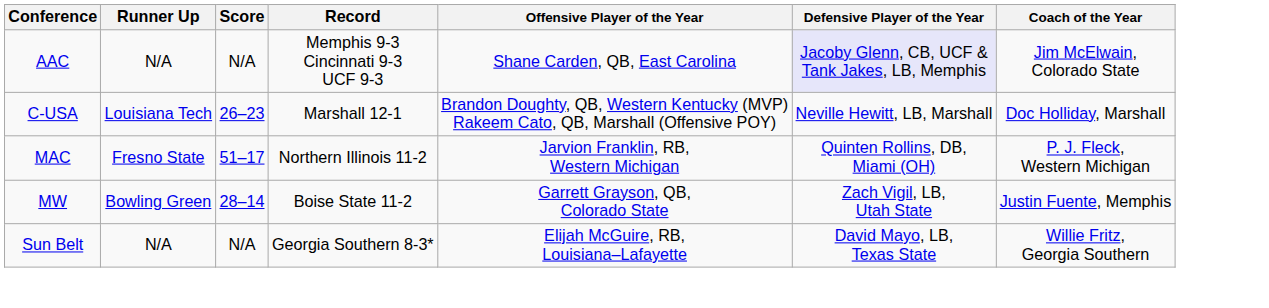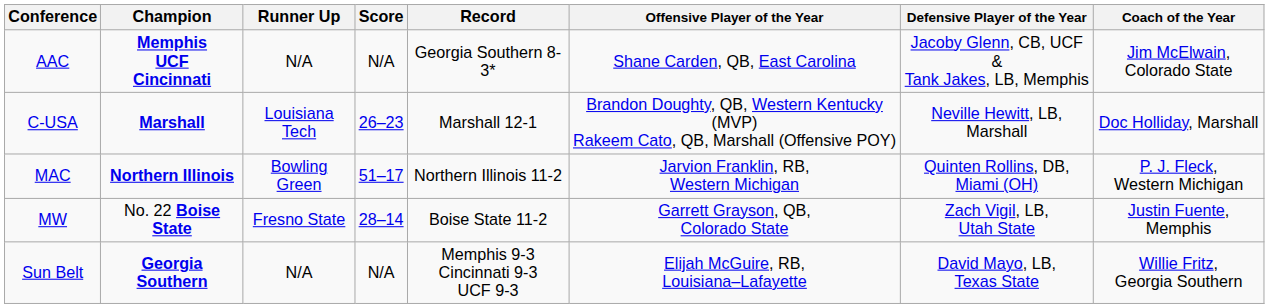 <table class="wikitable" style="text-align:center;">
 <tr>
 <th>Conference</th>
+<th>Champion</th>
 <th>Runner Up</th>
 <th>Score</th>
 <th>Record</th>
 <th><small>Offensive Player of the Year</small></th>
 <th><small>Defensive Player of the Year</small></th>
 <th><small>Coach of the Year</small></th>
 </tr>
 <tr>
 <td><a href='#'>AAC</a></td>
+<td><strong><a href='#'>Memphis</a><br><a href='#'>UCF</a><br><a href='#'>Cincinnati</a></strong></td>
 <td>N/A</td>
 <td>N/A</td>
-<td>Memphis 9-3 <br> Cincinnati 9-3 <br> UCF 9-3</td>
+<td>Georgia Southern 8-3*</td>
 <td><a href='#'>Shane Carden</a>, QB, <a href='#'>East Carolina</a></td>
-<td style="background: lavender;"><a href='#'>Jacoby Glenn</a>, CB, UCF &<br><a href='#'>Tank Jakes</a>, LB, Memphis</td>
+<td><a href='#'>Jacoby Glenn</a>, CB, UCF &<br><a href='#'>Tank Jakes</a>, LB, Memphis</td>
 <td><a href='#'>Jim McElwain</a>, <br> Colorado State</td>
 </tr>
 <tr>
 <td><a href='#'>C-USA</a></td>
+<td><a href='#'><strong>Marshall</strong></a></td>
 <td><a href='#'>Louisiana Tech</a></td>
 <td><a href='#'>26–23</a></td>
 <td>Marshall 12-1</td>
 <td><a href='#'>Brandon Doughty</a>, QB, <a href='#'>Western Kentucky</a> (MVP)<br><a href='#'>Rakeem Cato</a>, QB, Marshall (Offensive POY)</td>
 <td><a href='#'>Neville Hewitt</a>, LB, Marshall</td>
 <td><a href='#'>Doc Holliday</a>, Marshall</td>
 </tr>
 <tr>
 <td><a href='#'>MAC</a></td>
-<td><a href='#'>Fresno State</a></td>
+<td><strong><a href='#'>Northern Illinois</a></strong></td>
+<td><a href='#'>Bowling Green</a></td>
 <td><a href='#'>51–17</a></td>
 <td>Northern Illinois 11-2</td>
 <td><a href='#'>Jarvion Franklin</a>, RB, <br> <a href='#'>Western Michigan</a></td>
 <td><a href='#'>Quinten Rollins</a>, DB, <br> <a href='#'>Miami (OH)</a></td>
 <td><a href='#'>P. J. Fleck</a>, <br> Western Michigan</td>
 </tr>
 <tr>
 <td><a href='#'>MW</a></td>
-<td><a href='#'>Bowling Green</a></td>
+<td>No. 22 <a href='#'><strong>Boise State</strong></a></td>
+<td><a href='#'>Fresno State</a></td>
 <td><a href='#'>28–14</a></td>
 <td>Boise State 11-2</td>
 <td><a href='#'>Garrett Grayson</a>, QB, <br> <a href='#'>Colorado State</a></td>
 <td><a href='#'>Zach Vigil</a>, LB, <br> <a href='#'>Utah State</a></td>
 <td><a href='#'>Justin Fuente</a>, Memphis</td>
 </tr>
 <tr>
 <td><a href='#'>Sun Belt</a></td>
+<td><a href='#'><strong>Georgia Southern</strong></a></td>
 <td>N/A</td>
 <td>N/A</td>
-<td>Georgia Southern 8-3*</td>
+<td>Memphis 9-3 <br> Cincinnati 9-3 <br> UCF 9-3</td>
 <td><a href='#'>Elijah McGuire</a>, RB, <br> <a href='#'>Louisiana–Lafayette</a></td>
 <td><a href='#'>David Mayo</a>, LB, <br> <a href='#'>Texas State</a></td>
 <td><a href='#'>Willie Fritz</a>, <br> Georgia Southern</td>
 </tr>
 </table>
